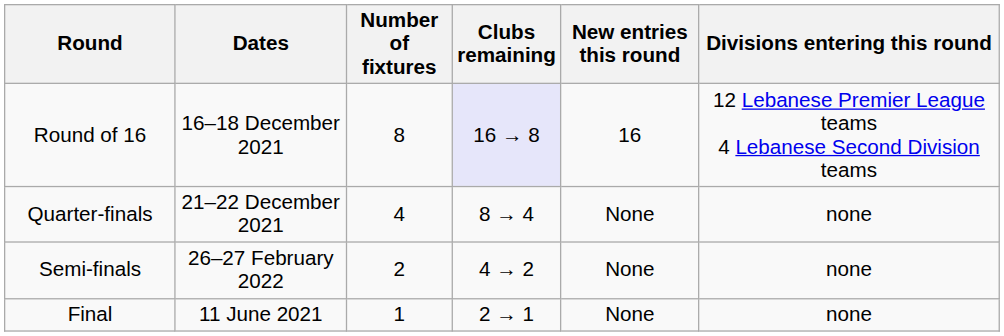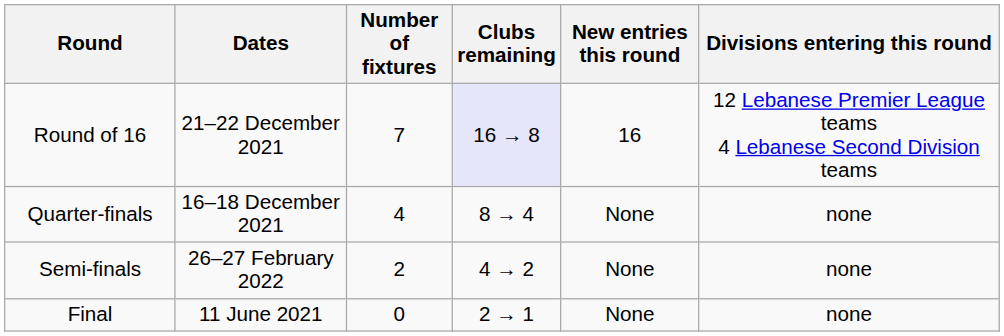 <table class="wikitable plainrowheaders" style="text-align:center">
 <tr>
 <th scope="col" style="width:125px">Round</th>
 <th scope="col" style="width:125px">Dates</th>
 <th scope="col" style="width:75px">Number of fixtures</th>
 <th scope="col" style="width:75px">Clubs remaining</th>
 <th scope="col" style="width:100px">New entries this round</th>
 <th scope="col" style="width:225px">Divisions entering this round</th>
 </tr>
 <tr>
 <td>Round of 16</td>
-<td>16–18 December 2021</td>
-<td>8</td>
+<td>21–22 December 2021</td>
+<td>7</td>
 <td style="background: lavender;">16 → 8</td>
 <td>16</td>
 <td>12 <a href='#'>Lebanese Premier League</a> teams<br>4 <a href='#'>Lebanese Second Division</a> teams</td>
 </tr>
 <tr>
 <td>Quarter-finals</td>
-<td>21–22 December 2021</td>
+<td>16–18 December 2021</td>
 <td>4</td>
 <td>8 → 4</td>
 <td>None</td>
 <td>none</td>
 </tr>
 <tr>
 <td>Semi-finals</td>
 <td>26–27 February 2022</td>
 <td>2</td>
 <td>4 → 2</td>
 <td>None</td>
 <td>none</td>
 </tr>
 <tr>
 <td>Final</td>
 <td>11 June 2021</td>
-<td>1</td>
+<td>0</td>
 <td>2 → 1</td>
 <td>None</td>
 <td>none</td>
 </tr>
 </table>
